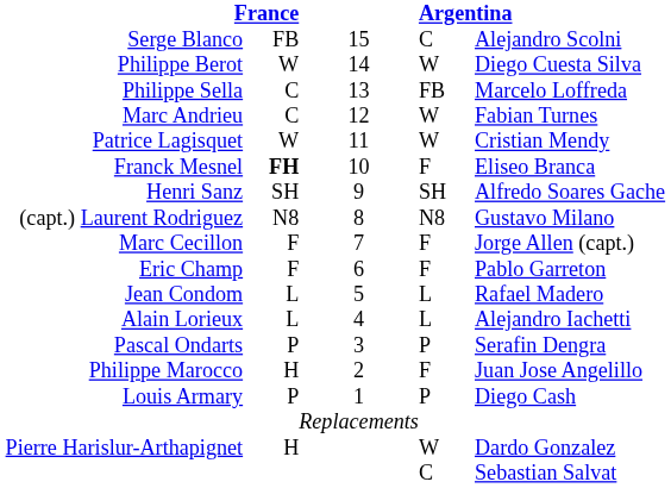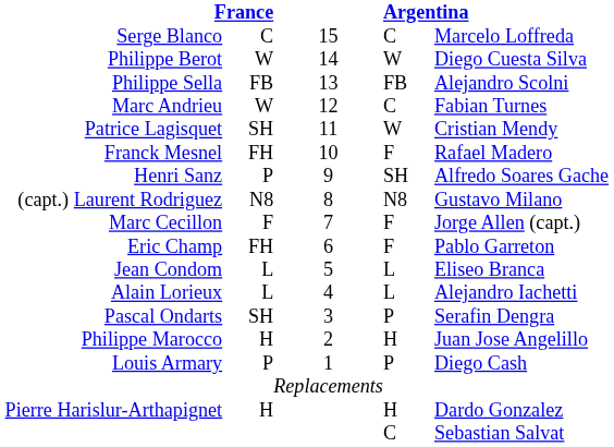 <table width="100%" style="font-size: 90%; " cellspacing="0" cellpadding="0" align=center>
 <tr>
 <td width=41%; text-align=right></td>
 <td width=3%; text-align:right></td>
 <td width=4%; text-align:center></td>
 <td width=3%; text-align:left></td>
 <td width=49%; text-align:left></td>
 </tr>
 <tr>
 <td colspan=2; align=right><strong><a href='#'>France</a></strong></td>
 <td></td>
 <td colspan=2;><strong><a href='#'>Argentina</a></strong></td>
 </tr>
 <tr>
 <td align=right><a href='#'>Serge Blanco</a></td>
-<td align=right>FB</td>
+<td align=right>C</td>
 <td align=center>15</td>
 <td>C</td>
-<td><a href='#'>Alejandro Scolni</a></td>
+<td><a href='#'>Marcelo Loffreda</a></td>
 </tr>
 <tr>
 <td align=right><a href='#'>Philippe Berot</a></td>
 <td align=right>W</td>
 <td align=center>14</td>
 <td>W</td>
 <td><a href='#'>Diego Cuesta Silva</a></td>
 </tr>
 <tr>
 <td align=right><a href='#'>Philippe Sella</a></td>
-<td align=right>C</td>
+<td align=right>FB</td>
 <td align=center>13</td>
 <td>FB</td>
-<td><a href='#'>Marcelo Loffreda</a></td>
+<td><a href='#'>Alejandro Scolni</a></td>
 </tr>
 <tr>
 <td align=right><a href='#'>Marc Andrieu</a></td>
-<td align=right>C</td>
+<td align=right>W</td>
 <td align=center>12</td>
-<td>W</td>
+<td>C</td>
 <td><a href='#'>Fabian Turnes</a></td>
 </tr>
 <tr>
 <td align=right><a href='#'>Patrice Lagisquet</a></td>
-<td align=right>W</td>
+<td align=right>SH</td>
 <td align=center>11</td>
 <td>W</td>
 <td><a href='#'>Cristian Mendy</a></td>
 </tr>
 <tr>
 <td align=right><a href='#'>Franck Mesnel</a></td>
-<td align=right><strong>FH</strong></td>
+<td align=right>FH</td>
 <td align=center>10</td>
 <td>F</td>
-<td><a href='#'>Eliseo Branca</a></td>
+<td><a href='#'>Rafael Madero</a></td>
 </tr>
 <tr>
 <td align=right><a href='#'>Henri Sanz</a></td>
-<td align=right>SH</td>
+<td align=right>P</td>
 <td align=center>9</td>
 <td>SH</td>
 <td><a href='#'>Alfredo Soares Gache</a></td>
 </tr>
 <tr>
 <td align=right>(capt.) <a href='#'>Laurent Rodriguez</a></td>
 <td align=right>N8</td>
 <td align=center>8</td>
 <td>N8</td>
 <td><a href='#'>Gustavo Milano</a></td>
 </tr>
 <tr>
 <td align=right><a href='#'>Marc Cecillon</a></td>
 <td align=right>F</td>
 <td align=center>7</td>
 <td>F</td>
 <td><a href='#'>Jorge Allen</a> (capt.)</td>
 </tr>
 <tr>
 <td align=right><a href='#'>Eric Champ</a></td>
-<td align=right>F</td>
+<td align=right>FH</td>
 <td align=center>6</td>
 <td>F</td>
 <td><a href='#'>Pablo Garreton</a></td>
 </tr>
 <tr>
 <td align=right><a href='#'>Jean Condom</a></td>
 <td align=right>L</td>
 <td align=center>5</td>
 <td>L</td>
-<td><a href='#'>Rafael Madero</a></td>
+<td><a href='#'>Eliseo Branca</a></td>
 </tr>
 <tr>
 <td align=right><a href='#'>Alain Lorieux</a></td>
 <td align=right>L</td>
 <td align=center>4</td>
 <td>L</td>
 <td><a href='#'>Alejandro Iachetti</a></td>
 </tr>
 <tr>
 <td align=right><a href='#'>Pascal Ondarts</a></td>
-<td align=right>P</td>
+<td align=right>SH</td>
 <td align=center>3</td>
 <td>P</td>
 <td><a href='#'>Serafin Dengra</a></td>
 </tr>
 <tr>
 <td align=right><a href='#'>Philippe Marocco</a></td>
 <td align=right>H</td>
 <td align=center>2</td>
-<td>F</td>
+<td>H</td>
 <td><a href='#'>Juan Jose Angelillo</a></td>
 </tr>
 <tr>
 <td align=right><a href='#'>Louis Armary</a></td>
 <td align=right>P</td>
 <td align=center>1</td>
 <td>P</td>
 <td><a href='#'>Diego Cash</a></td>
 </tr>
 <tr>
 <td></td>
 <td></td>
 <td align=center><em>Replacements</em></td>
 <td></td>
 <td></td>
 </tr>
 <tr>
 <td align=right><a href='#'>Pierre Harislur-Arthapignet</a></td>
 <td align=right>H</td>
 <td align=center></td>
-<td>W</td>
+<td>H</td>
 <td><a href='#'>Dardo Gonzalez</a></td>
 </tr>
 <tr>
 <td align=right></td>
 <td align=right></td>
 <td align=center></td>
 <td>C</td>
 <td><a href='#'>Sebastian Salvat</a></td>
 </tr>
 </table>
